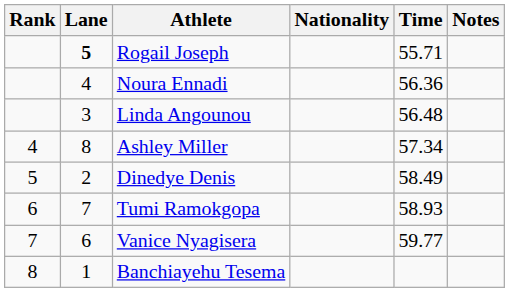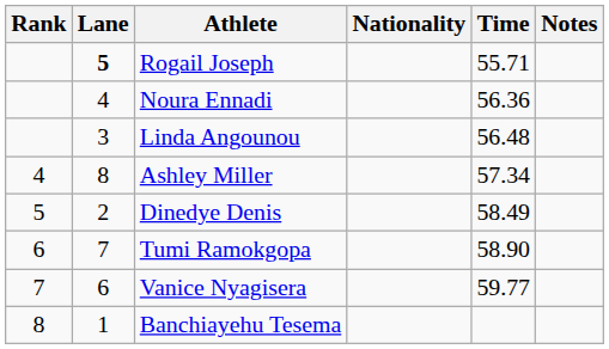 <table class="wikitable sortable" style="text-align:center">
 <tr>
 <th>Rank</th>
 <th>Lane</th>
 <th>Athlete</th>
 <th>Nationality</th>
 <th>Time</th>
 <th>Notes</th>
 </tr>
 <tr>
 <td></td>
 <td><strong>5</strong></td>
 <td align="left"><a href='#'>Rogail Joseph</a></td>
 <td align=left></td>
 <td>55.71</td>
 <td></td>
 </tr>
 <tr>
 <td></td>
 <td>4</td>
 <td align="left"><a href='#'>Noura Ennadi</a></td>
 <td align=left></td>
 <td>56.36</td>
 <td></td>
 </tr>
 <tr>
 <td></td>
 <td>3</td>
 <td align="left"><a href='#'>Linda Angounou</a></td>
 <td align=left></td>
 <td>56.48</td>
 <td></td>
 </tr>
 <tr>
 <td>4</td>
 <td>8</td>
 <td align="left"><a href='#'>Ashley Miller</a></td>
 <td align=left></td>
 <td>57.34</td>
 <td></td>
 </tr>
 <tr>
 <td>5</td>
 <td>2</td>
 <td align="left"><a href='#'>Dinedye Denis</a></td>
 <td align=left></td>
 <td>58.49</td>
 <td></td>
 </tr>
 <tr>
 <td>6</td>
 <td>7</td>
 <td align="left"><a href='#'>Tumi Ramokgopa</a></td>
 <td align=left></td>
-<td>58.93</td>
+<td>58.90</td>
 <td></td>
 </tr>
 <tr>
 <td>7</td>
 <td>6</td>
 <td align="left"><a href='#'>Vanice Nyagisera</a></td>
 <td align=left></td>
 <td>59.77</td>
 <td></td>
 </tr>
 <tr>
 <td>8</td>
 <td>1</td>
 <td align="left"><a href='#'>Banchiayehu Tesema</a></td>
 <td align=left></td>
 <td></td>
 <td></td>
 </tr>
 </table>
